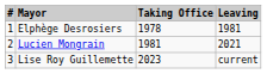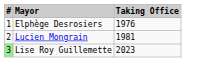 <table class="wikitable">
 <tr>
 <td bgcolor=#cccccc><strong>#</strong></td>
 <td bgcolor=#cccccc><strong>Mayor</strong></td>
 <td bgcolor=#cccccc><strong>Taking Office</strong></td>
-<td bgcolor=#cccccc><strong>Leaving</strong></td>
 </tr>
 <tr>
 <td>1</td>
 <td>Elphège Desrosiers</td>
-<td>1978</td>
-<td>1981</td>
+<td>1976</td>
 </tr>
 <tr>
 <td>2</td>
 <td><a href='#'>Lucien Mongrain</a></td>
 <td>1981</td>
-<td>2021</td>
 </tr>
 <tr>
-<td>3</td>
+<td style="background: lightgreen;">3</td>
 <td>Lise Roy Guillemette</td>
 <td>2023</td>
-<td>current</td>
 </tr>
 </table>
